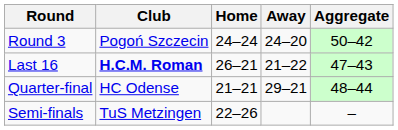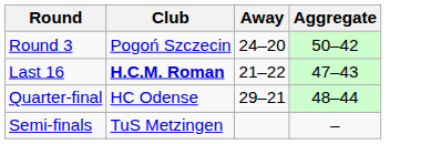 <table class="wikitable">
 <tr>
 <th>Round</th>
 <th>Club</th>
-<th>Home</th>
 <th>Away</th>
 <th>Aggregate</th>
 </tr>
 <tr>
 <td><a href='#'>Round 3</a></td>
 <td> <a href='#'>Pogoń Szczecin</a></td>
-<td style="text-align:center;">24–24</td>
 <td style="text-align:center;">24–20</td>
 <td style="text-align:center;" bgcolor="#ccffcc">50–42</td>
 </tr>
 <tr>
 <td><a href='#'>Last 16</a></td>
 <td><strong> <a href='#'>H.C.M. Roman</a></strong></td>
-<td style="text-align:center;">26–21</td>
 <td style="text-align:center;">21–22</td>
 <td style="text-align:center;" bgcolor="#ccffcc">47–43</td>
 </tr>
 <tr>
 <td><a href='#'>Quarter-final</a></td>
 <td> <a href='#'>HC Odense</a></td>
-<td style="text-align:center;">21–21</td>
 <td style="text-align:center;">29–21</td>
 <td style="text-align:center;" bgcolor="#ccffcc">48–44</td>
 </tr>
 <tr>
 <td><a href='#'>Semi-finals</a></td>
 <td> <a href='#'>TuS Metzingen</a></td>
-<td style="text-align:center;">22–26</td>
 <td style="text-align:center;"></td>
 <td style="text-align:center;">–</td>
 </tr>
 </table>
